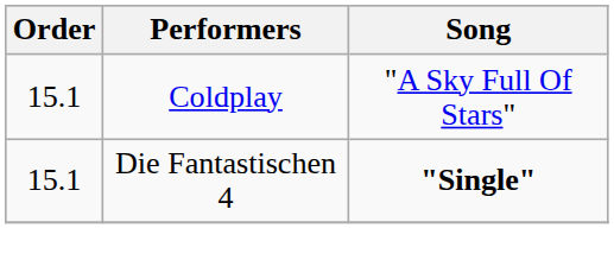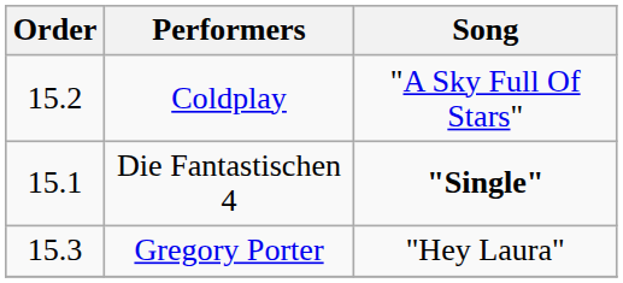 <table class="wikitable" style="text-align:center; width:50%;">
 <tr>
 <th>Order</th>
 <th>Performers</th>
 <th>Song</th>
 </tr>
 <tr>
-<td>15.1</td>
+<td>15.2</td>
 <td><a href='#'>Coldplay</a></td>
 <td>"<a href='#'>A Sky Full Of Stars</a>"</td>
 </tr>
 <tr>
 <td>15.1</td>
 <td>Die Fantastischen 4</td>
 <td><strong>"Single"</strong></td>
 </tr>
 <tr>
+<td>15.3</td>
+<td><a href='#'>Gregory Porter</a></td>
+<td>"Hey Laura"</td>
+</tr>
+<tr>
 </tr>
 </table>
